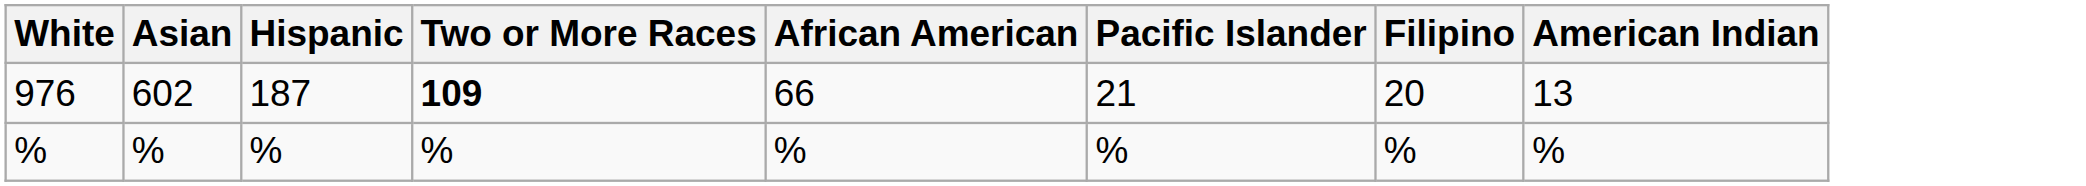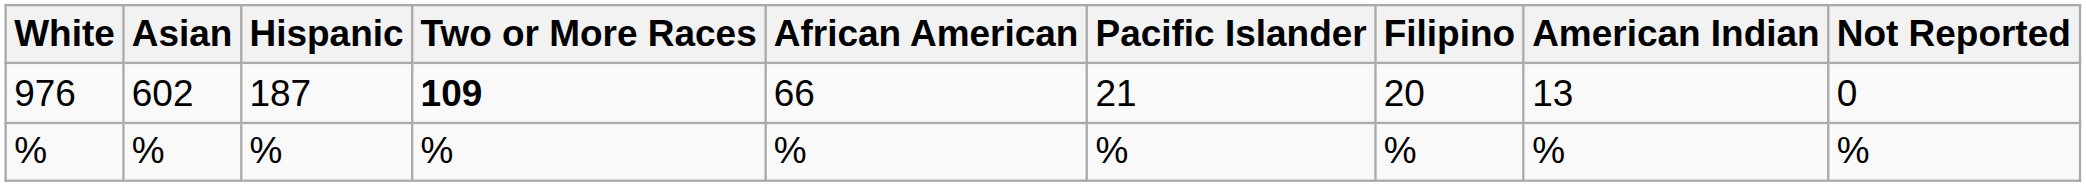 <table class="wikitable" style="margin-left:50px" style="text-align:center">
 <tr>
 <th>White</th>
 <th>Asian</th>
 <th>Hispanic</th>
 <th>Two or More Races</th>
 <th>African American</th>
 <th>Pacific Islander</th>
 <th>Filipino</th>
 <th>American Indian</th>
+<th>Not Reported</th>
 </tr>
 <tr>
 <td>976</td>
 <td>602</td>
 <td>187</td>
 <td><strong>109</strong></td>
 <td>66</td>
 <td>21</td>
 <td>20</td>
 <td>13</td>
+<td>0</td>
 </tr>
 <tr>
 <td>%</td>
 <td>%</td>
 <td>%</td>
 <td>%</td>
 <td>%</td>
 <td>%</td>
 <td>%</td>
 <td>%</td>
+<td>%</td>
 </tr>
 </table>
